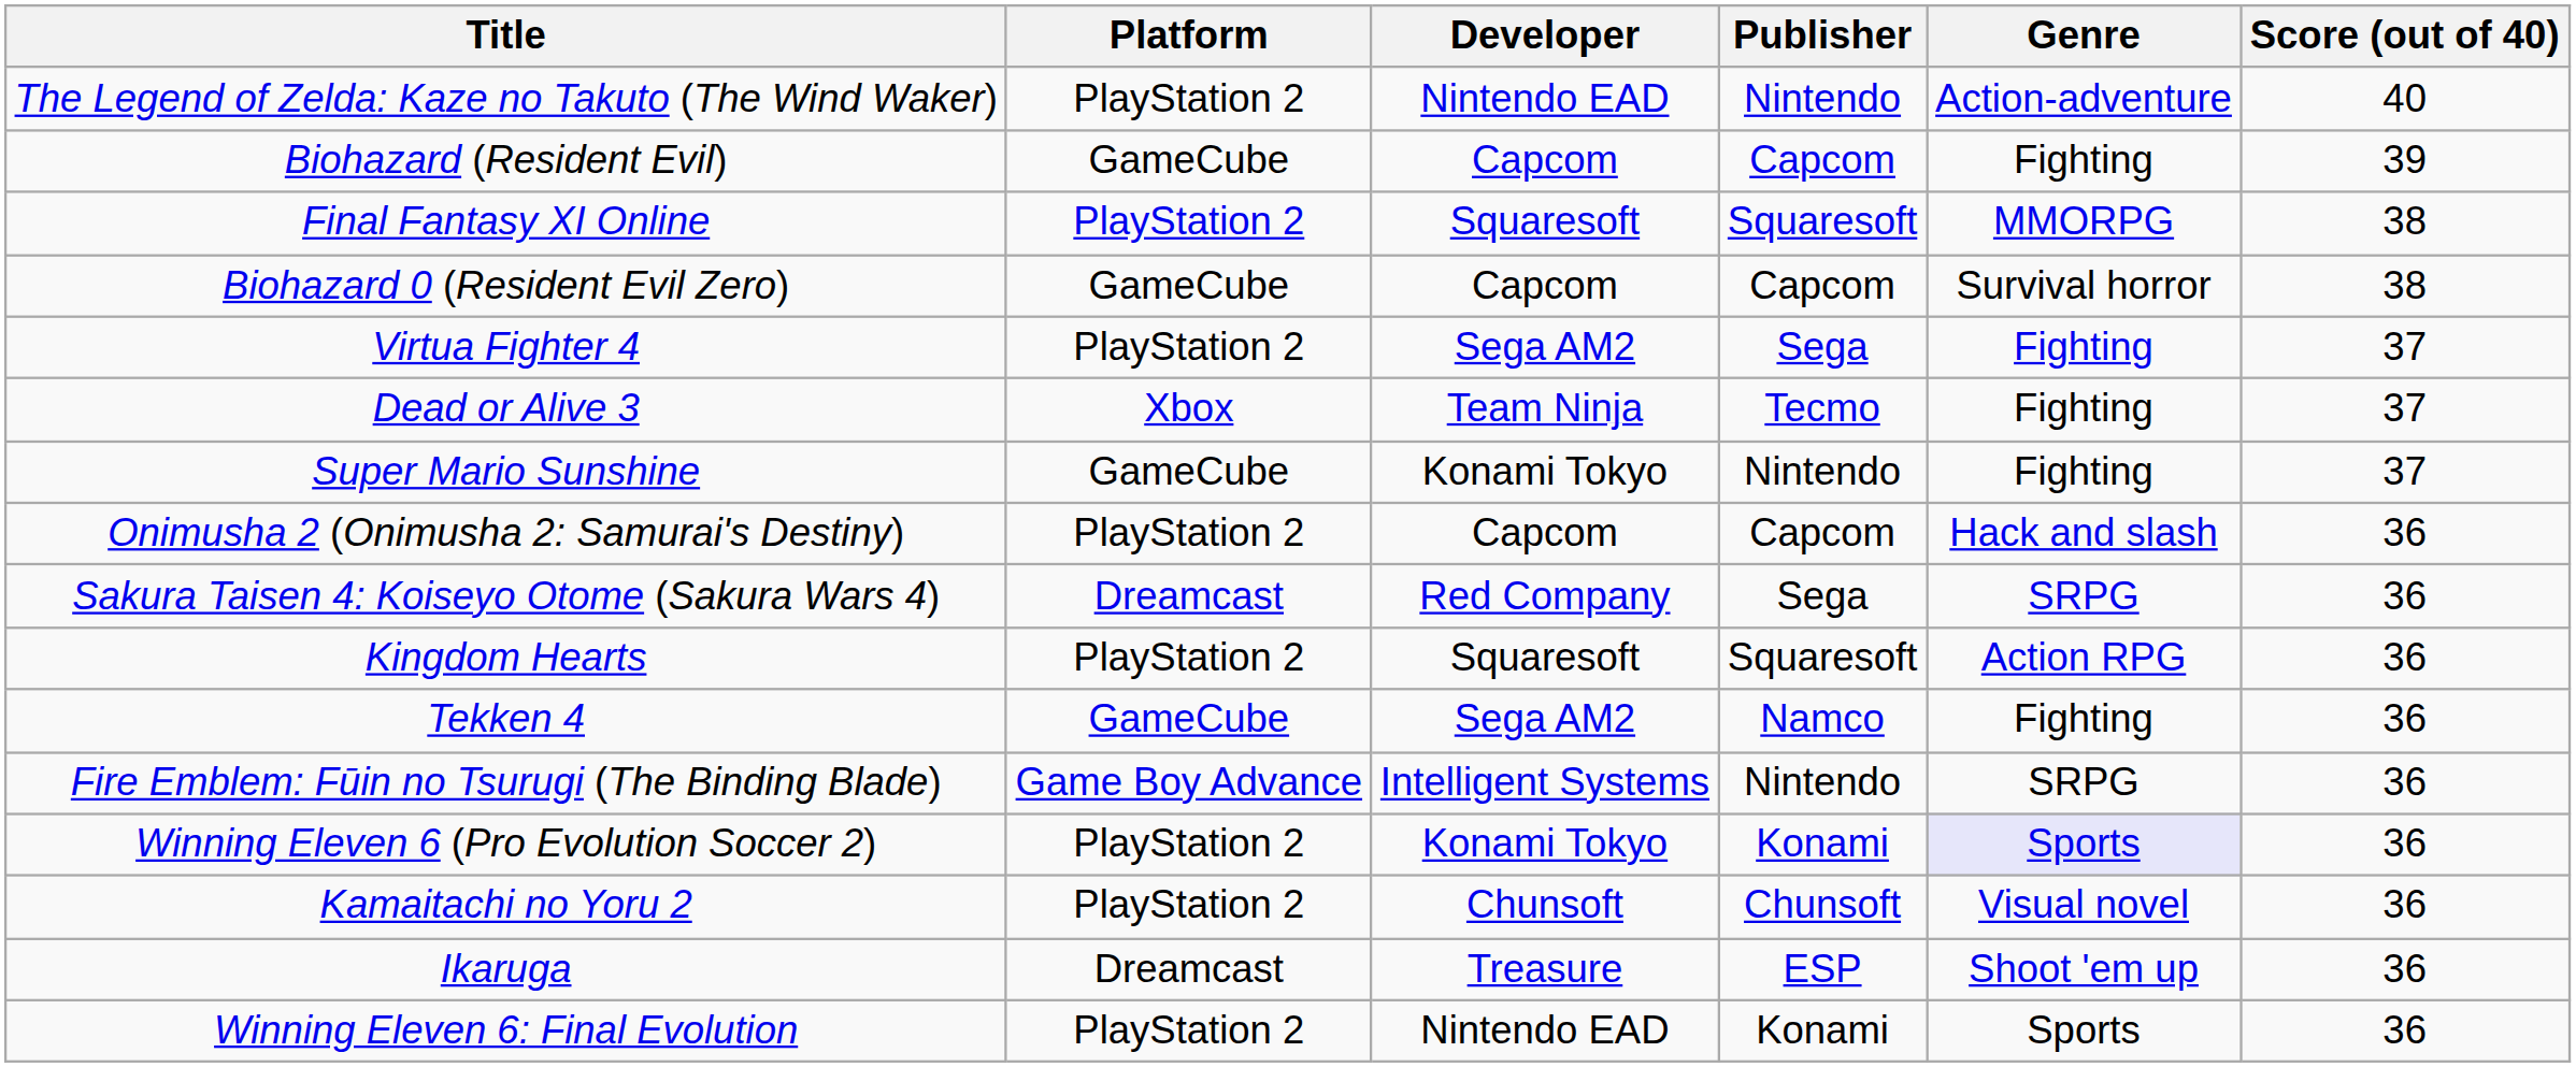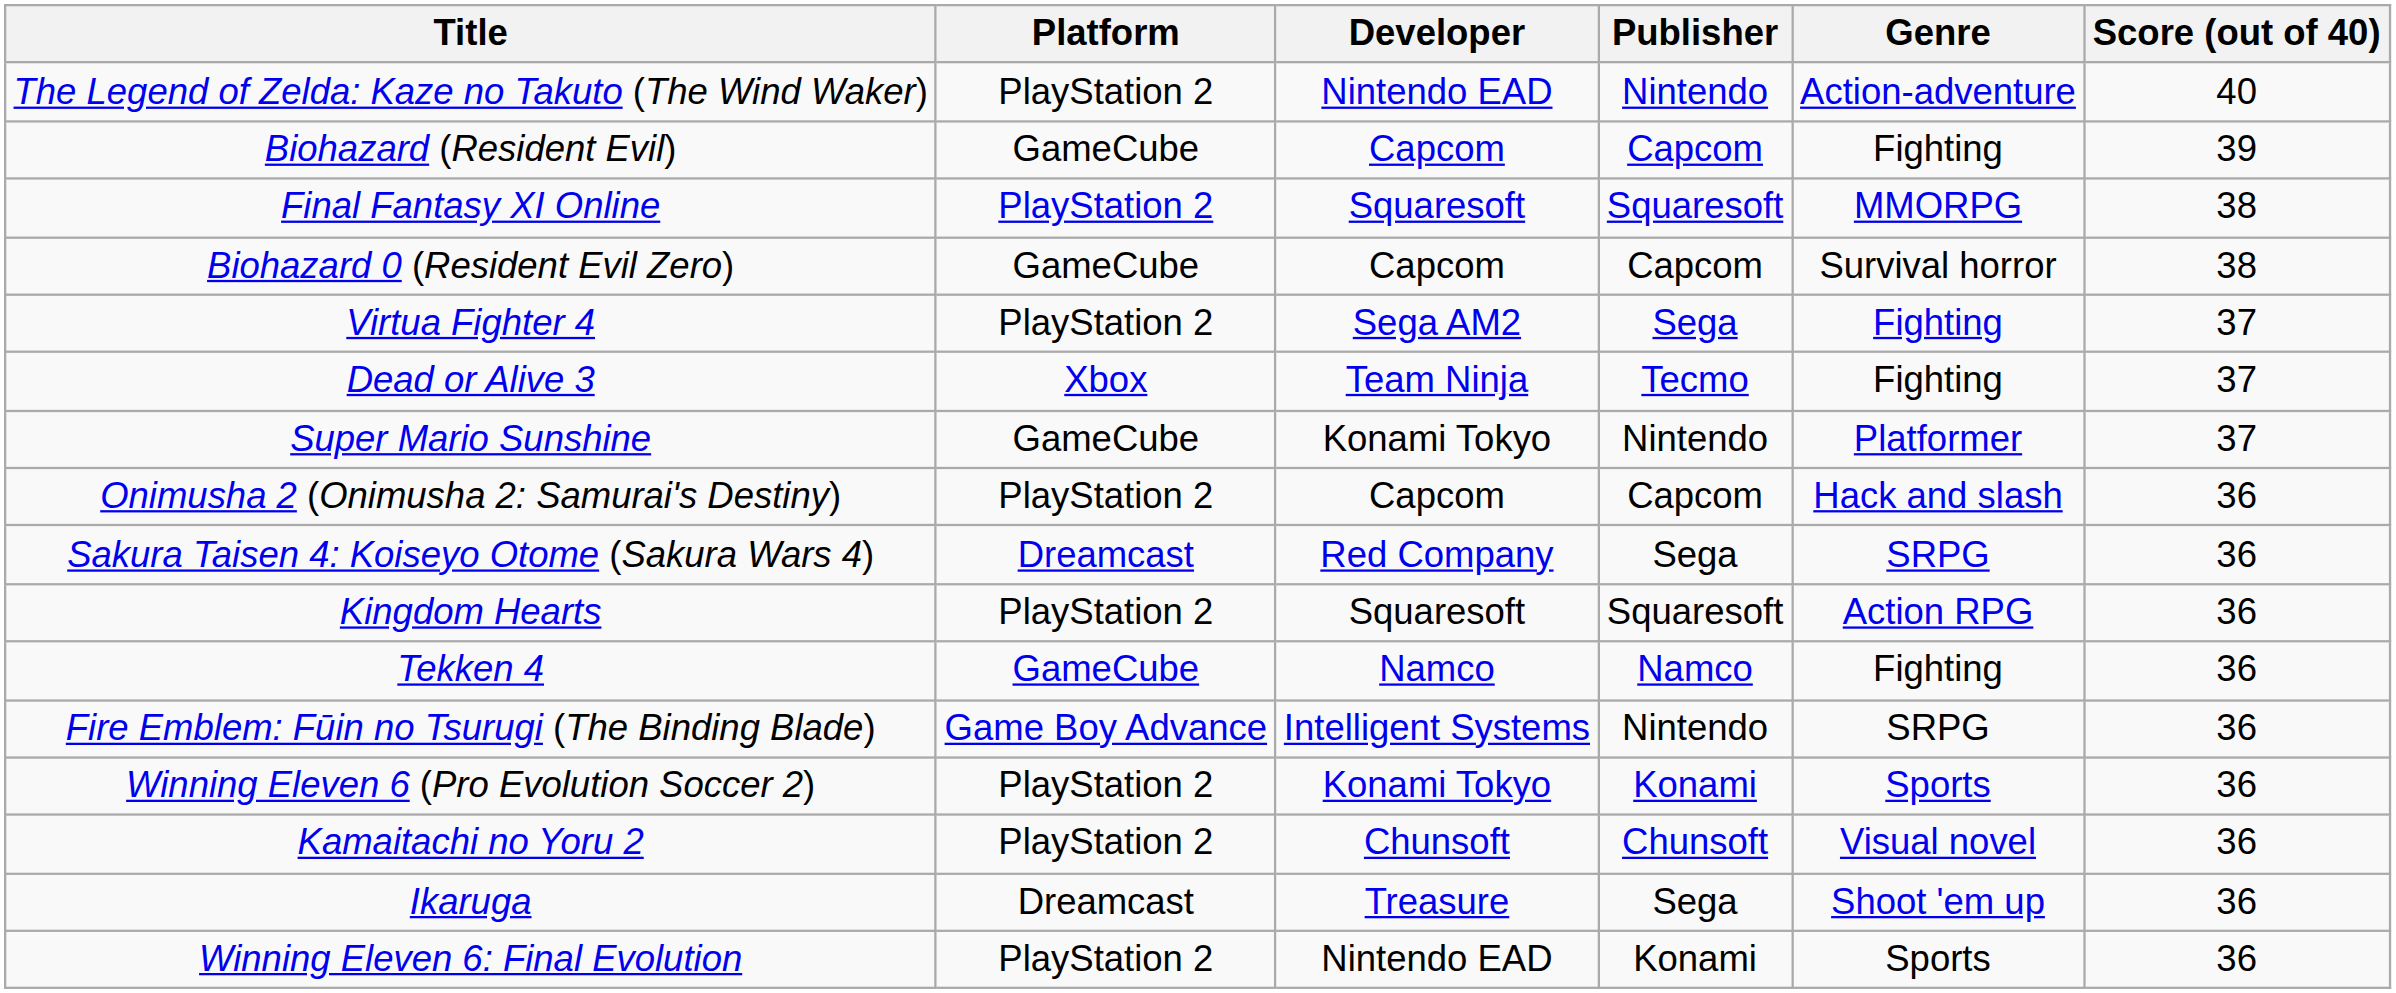 <table class="wikitable sortable" style="text-align:center;">
 <tr>
 <th>Title</th>
 <th>Platform</th>
 <th>Developer</th>
 <th>Publisher</th>
 <th>Genre</th>
 <th>Score (out of 40)</th>
 </tr>
 <tr>
 <td><em><a href='#'>The Legend of Zelda: Kaze no Takuto</a></em> (<em>The Wind Waker</em>)</td>
 <td>PlayStation 2</td>
 <td><a href='#'>Nintendo EAD</a></td>
 <td><a href='#'>Nintendo</a></td>
 <td><a href='#'>Action-adventure</a></td>
 <td>40</td>
 </tr>
 <tr>
 <td><em><a href='#'>Biohazard</a></em> (<em>Resident Evil</em>)</td>
 <td>GameCube</td>
 <td><a href='#'>Capcom</a></td>
 <td><a href='#'>Capcom</a></td>
 <td>Fighting</td>
 <td>39</td>
 </tr>
 <tr>
 <td><em><a href='#'>Final Fantasy XI Online</a></em></td>
 <td><a href='#'>PlayStation 2</a></td>
 <td><a href='#'>Squaresoft</a></td>
 <td><a href='#'>Squaresoft</a></td>
 <td><a href='#'>MMORPG</a></td>
 <td>38</td>
 </tr>
 <tr>
 <td><em><a href='#'>Biohazard 0</a></em> (<em>Resident Evil Zero</em>)</td>
 <td>GameCube</td>
 <td>Capcom</td>
 <td>Capcom</td>
 <td>Survival horror</td>
 <td>38</td>
 </tr>
 <tr>
 <td><em><a href='#'>Virtua Fighter 4</a></em></td>
 <td>PlayStation 2</td>
 <td><a href='#'>Sega AM2</a></td>
 <td><a href='#'>Sega</a></td>
 <td><a href='#'>Fighting</a></td>
 <td>37</td>
 </tr>
 <tr>
 <td><em><a href='#'>Dead or Alive 3</a></em></td>
 <td><a href='#'>Xbox</a></td>
 <td><a href='#'>Team Ninja</a></td>
 <td><a href='#'>Tecmo</a></td>
 <td>Fighting</td>
 <td>37</td>
 </tr>
 <tr>
 <td><em><a href='#'>Super Mario Sunshine</a></em></td>
 <td>GameCube</td>
 <td>Konami Tokyo</td>
 <td>Nintendo</td>
-<td>Fighting</td>
+<td><a href='#'>Platformer</a></td>
 <td>37</td>
 </tr>
 <tr>
 <td><em><a href='#'>Onimusha 2</a></em> (<em>Onimusha 2: Samurai's Destiny</em>)</td>
 <td>PlayStation 2</td>
 <td>Capcom</td>
 <td>Capcom</td>
 <td><a href='#'>Hack and slash</a></td>
 <td>36</td>
 </tr>
 <tr>
 <td><a href='#'><em>Sakura Taisen 4: Koiseyo Otome</em></a> (<em>Sakura Wars 4</em>)</td>
 <td><a href='#'>Dreamcast</a></td>
 <td><a href='#'>Red Company</a></td>
 <td>Sega</td>
 <td><a href='#'>SRPG</a></td>
 <td>36</td>
 </tr>
 <tr>
 <td><a href='#'><em>Kingdom Hearts</em></a></td>
 <td>PlayStation 2</td>
 <td>Squaresoft</td>
 <td>Squaresoft</td>
 <td><a href='#'>Action RPG</a></td>
 <td>36</td>
 </tr>
 <tr>
 <td><em><a href='#'>Tekken 4</a></em></td>
 <td><a href='#'>GameCube</a></td>
-<td><a href='#'>Sega AM2</a></td>
+<td><a href='#'>Namco</a></td>
 <td><a href='#'>Namco</a></td>
 <td>Fighting</td>
 <td>36</td>
 </tr>
 <tr>
 <td><em><a href='#'>Fire Emblem: Fūin no Tsurugi</a></em> (<em>The Binding Blade</em>)</td>
 <td><a href='#'>Game Boy Advance</a></td>
 <td><a href='#'>Intelligent Systems</a></td>
 <td>Nintendo</td>
 <td>SRPG</td>
 <td>36</td>
 </tr>
 <tr>
 <td><em><a href='#'>Winning Eleven 6</a></em> (<em>Pro Evolution Soccer 2</em>)</td>
 <td>PlayStation 2</td>
 <td><a href='#'>Konami Tokyo</a></td>
 <td><a href='#'>Konami</a></td>
-<td style="background: lavender;"><a href='#'>Sports</a></td>
+<td><a href='#'>Sports</a></td>
 <td>36</td>
 </tr>
 <tr>
 <td><a href='#'><em>Kamaitachi no Yoru 2</em></a></td>
 <td>PlayStation 2</td>
 <td><a href='#'>Chunsoft</a></td>
 <td><a href='#'>Chunsoft</a></td>
 <td><a href='#'>Visual novel</a></td>
 <td>36</td>
 </tr>
 <tr>
 <td><em><a href='#'>Ikaruga</a></em></td>
 <td>Dreamcast</td>
 <td><a href='#'>Treasure</a></td>
-<td><a href='#'>ESP</a></td>
+<td>Sega</td>
 <td><a href='#'>Shoot 'em up</a></td>
 <td>36</td>
 </tr>
 <tr>
 <td><a href='#'><em>Winning Eleven 6: Final Evolution</em></a></td>
 <td>PlayStation 2</td>
 <td>Nintendo EAD</td>
 <td>Konami</td>
 <td>Sports</td>
 <td>36</td>
 </tr>
 </table>
